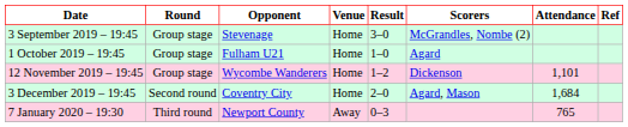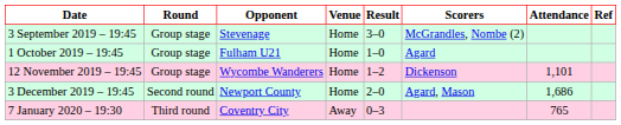 <table class="wikitable">
 <tr>
 <th style="background:#FFFFFF; color:black; border:1px solid red;">Date</th>
 <th style="background:#FFFFFF; color:black; border:1px solid red;">Round</th>
 <th style="background:#FFFFFF; color:black; border:1px solid red;">Opponent</th>
 <th style="background:#FFFFFF; color:black; border:1px solid red;">Venue</th>
 <th style="background:#FFFFFF; color:black; border:1px solid red;">Result</th>
 <th style="background:#FFFFFF; color:black; border:1px solid red;">Scorers</th>
 <th style="background:#FFFFFF; color:black; border:1px solid red;">Attendance</th>
 <th style="background:#FFFFFF; color:black; border:1px solid red;">Ref</th>
 </tr>
 <tr bgcolor = "#d0ffe3">
 <td>3 September 2019 – 19:45</td>
 <td align="center">Group stage</td>
 <td><a href='#'>Stevenage</a></td>
 <td>Home</td>
 <td>3–0</td>
 <td><a href='#'>McGrandles</a>, <a href='#'>Nombe</a> (2)</td>
 <td align="center"> </td>
 <td></td>
 </tr>
 <tr bgcolor = "#d0ffe3">
 <td>1 October 2019 – 19:45</td>
 <td align="center">Group stage</td>
 <td><a href='#'>Fulham U21</a></td>
 <td>Home</td>
 <td>1–0</td>
 <td><a href='#'>Agard</a></td>
 <td align="center"> </td>
 <td></td>
 </tr>
 <tr bgcolor = "#ffd0e3">
 <td>12 November 2019 – 19:45</td>
 <td align="center">Group stage</td>
 <td><a href='#'>Wycombe Wanderers</a></td>
 <td>Home</td>
 <td>1–2</td>
 <td><a href='#'>Dickenson</a></td>
 <td align="center">1,101</td>
 <td></td>
 </tr>
 <tr bgcolor = "#d0ffe3">
 <td>3 December 2019 – 19:45</td>
 <td align="center">Second round</td>
-<td><a href='#'>Coventry City</a></td>
+<td><a href='#'>Newport County</a></td>
 <td>Home</td>
 <td>2–0</td>
 <td><a href='#'>Agard</a>, <a href='#'>Mason</a></td>
-<td align="center">1,684</td>
+<td align="center">1,686</td>
 <td></td>
 </tr>
 <tr bgcolor = "#ffd0e3">
 <td>7 January 2020 – 19:30</td>
 <td align="center">Third round</td>
-<td><a href='#'>Newport County</a></td>
+<td><a href='#'>Coventry City</a></td>
 <td>Away</td>
 <td>0–3</td>
 <td></td>
 <td align="center">765</td>
 <td></td>
 </tr>
 </table>
